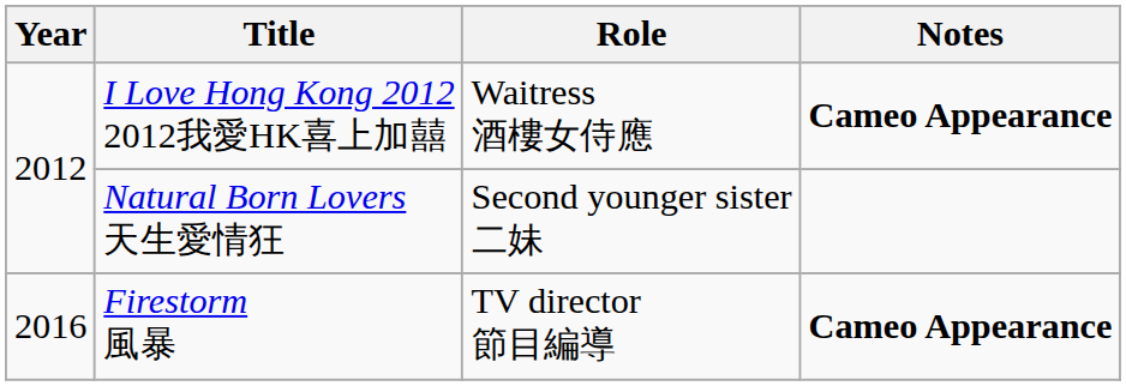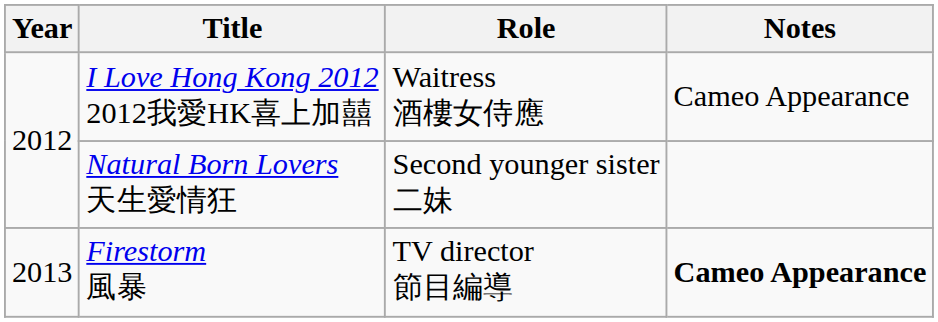 <table class="wikitable sortable">
 <tr>
 <th>Year</th>
 <th>Title</th>
 <th>Role</th>
 <th class="unsortable">Notes</th>
 </tr>
 <tr>
 <td rowspan=2>2012</td>
 <td><em><a href='#'>I Love Hong Kong 2012</a></em> <br> 2012我愛HK喜上加囍</td>
 <td>Waitress <br> 酒樓女侍應</td>
-<td><strong>Cameo Appearance</strong></td>
+<td>Cameo Appearance</td>
 </tr>
 <tr>
 <td><em><a href='#'>Natural Born Lovers</a></em> <br> 天生愛情狂</td>
 <td>Second younger sister <br> 二妹</td>
 <td></td>
 </tr>
 <tr>
-<td>2016</td>
+<td>2013</td>
 <td><em><a href='#'>Firestorm</a></em><br> 風暴</td>
 <td>TV director <br> 節目編導</td>
 <td><strong>Cameo Appearance</strong></td>
 </tr>
 </table>
